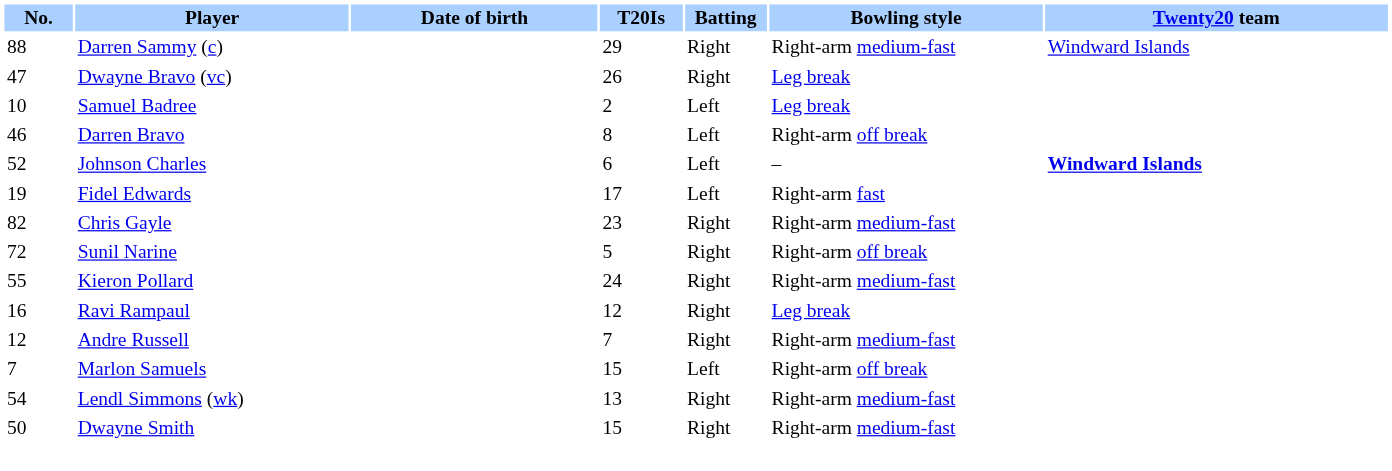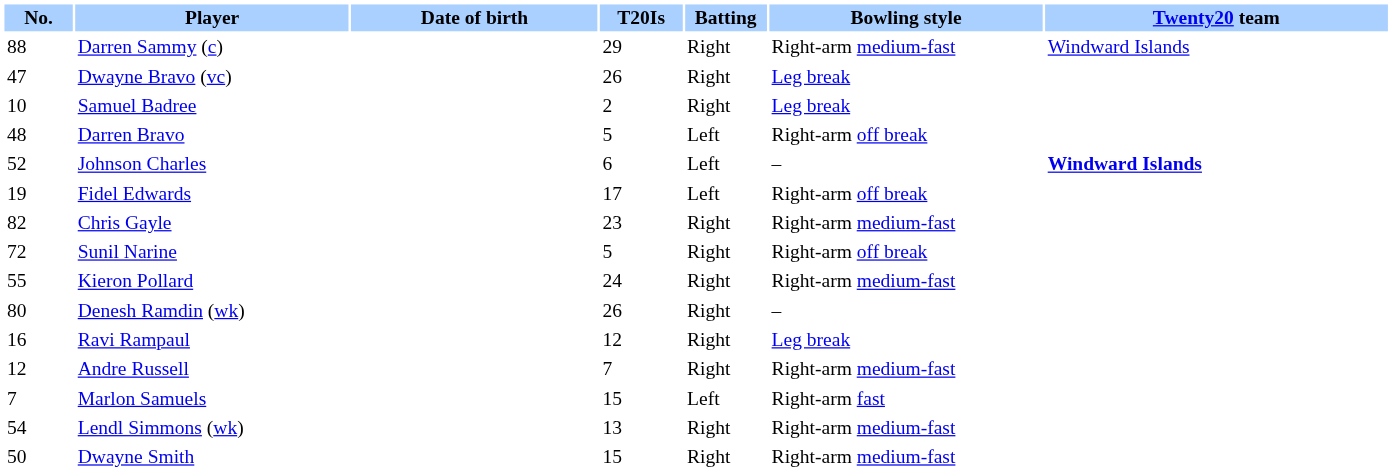 <table border="0" cellspacing="2" cellpadding="2" style="width:90%;">
 <tr style="background:#aad0ff;">
 <th scope="col" width="5%">No.</th>
 <th scope="col" width="20%">Player</th>
 <th scope="col" width="18%">Date of birth</th>
 <th scope="col" width="6%">T20Is</th>
 <th scope="col" width="6%">Batting</th>
 <th scope="col" width="20%">Bowling style</th>
 <th scope="col" width="25%"><a href='#'>Twenty20</a> team</th>
 </tr>
 <tr>
 <td>88</td>
 <td><a href='#'>Darren Sammy</a> (<a href='#'>c</a>)</td>
 <td></td>
 <td>29</td>
 <td>Right</td>
 <td>Right-arm <a href='#'>medium-fast</a></td>
 <td> <a href='#'>Windward Islands</a></td>
 </tr>
 <tr>
 <td>47</td>
 <td><a href='#'>Dwayne Bravo</a> (<a href='#'>vc</a>)</td>
 <td></td>
 <td>26</td>
 <td>Right</td>
 <td><a href='#'>Leg break</a></td>
 <td></td>
 </tr>
 <tr>
 <td>10</td>
 <td><a href='#'>Samuel Badree</a></td>
 <td></td>
 <td>2</td>
-<td>Left</td>
+<td>Right</td>
 <td><a href='#'>Leg break</a></td>
 <td></td>
 </tr>
 <tr>
-<td>46</td>
+<td>48</td>
 <td><a href='#'>Darren Bravo</a></td>
 <td></td>
-<td>8</td>
+<td>5</td>
 <td>Left</td>
 <td>Right-arm <a href='#'>off break</a></td>
 <td></td>
 </tr>
 <tr>
 <td>52</td>
 <td><a href='#'>Johnson Charles</a></td>
 <td></td>
 <td>6</td>
 <td>Left</td>
 <td>–</td>
 <td><strong> <a href='#'>Windward Islands</a></strong></td>
 </tr>
 <tr>
 <td>19</td>
 <td><a href='#'>Fidel Edwards</a></td>
 <td></td>
 <td>17</td>
 <td>Left</td>
-<td>Right-arm <a href='#'>fast</a></td>
+<td>Right-arm <a href='#'>off break</a></td>
 <td></td>
 </tr>
 <tr>
 <td>82</td>
 <td><a href='#'>Chris Gayle</a></td>
 <td></td>
 <td>23</td>
 <td>Right</td>
 <td>Right-arm <a href='#'>medium-fast</a></td>
 <td></td>
 </tr>
 <tr>
 <td>72</td>
 <td><a href='#'>Sunil Narine</a></td>
 <td></td>
 <td>5</td>
 <td>Right</td>
 <td>Right-arm <a href='#'>off break</a></td>
 <td></td>
 </tr>
 <tr>
 <td>55</td>
 <td><a href='#'>Kieron Pollard</a></td>
 <td></td>
 <td>24</td>
 <td>Right</td>
 <td>Right-arm <a href='#'>medium-fast</a></td>
 <td></td>
 </tr>
 <tr>
+<td>80</td>
+<td><a href='#'>Denesh Ramdin</a> (<a href='#'>wk</a>)</td>
+<td></td>
+<td>26</td>
+<td>Right</td>
+<td>–</td>
+<td></td>
+</tr>
+<tr>
 <td>16</td>
 <td><a href='#'>Ravi Rampaul</a></td>
 <td></td>
 <td>12</td>
 <td>Right</td>
 <td><a href='#'>Leg break</a></td>
 <td></td>
 </tr>
 <tr>
 <td>12</td>
 <td><a href='#'>Andre Russell</a></td>
 <td></td>
 <td>7</td>
 <td>Right</td>
 <td>Right-arm <a href='#'>medium-fast</a></td>
 <td></td>
 </tr>
 <tr>
 <td>7</td>
 <td><a href='#'>Marlon Samuels</a></td>
 <td></td>
 <td>15</td>
 <td>Left</td>
-<td>Right-arm <a href='#'>off break</a></td>
+<td>Right-arm <a href='#'>fast</a></td>
 <td></td>
 </tr>
 <tr>
 <td>54</td>
 <td><a href='#'>Lendl Simmons</a> (<a href='#'>wk</a>)</td>
 <td></td>
 <td>13</td>
 <td>Right</td>
 <td>Right-arm <a href='#'>medium-fast</a></td>
 <td></td>
 </tr>
 <tr>
 <td>50</td>
 <td><a href='#'>Dwayne Smith</a></td>
 <td></td>
 <td>15</td>
 <td>Right</td>
 <td>Right-arm <a href='#'>medium-fast</a></td>
 <td></td>
 </tr>
 </table>
